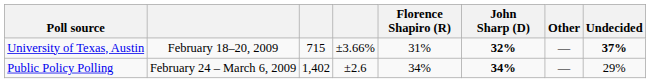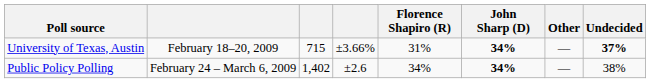 <table class="wikitable" style="text-align:center">
 <tr valign=bottom>
 <th>Poll source</th>
 <th></th>
 <th></th>
 <th></th>
 <th style="width:100px;">Florence<br>Shapiro (R)</th>
 <th style="width:100px;">John<br>Sharp (D)</th>
 <th>Other</th>
 <th>Undecided</th>
 </tr>
 <tr>
 <td align=left><a href='#'>University of Texas, Austin</a></td>
 <td>February 18–20, 2009</td>
 <td>715</td>
 <td>±3.66%</td>
 <td>31%</td>
-<td><strong>32%</strong></td>
+<td><strong>34%</strong></td>
 <td>—</td>
 <td><strong>37%</strong></td>
 </tr>
 <tr>
 <td align=left><a href='#'>Public Policy Polling</a></td>
 <td>February 24 – March 6, 2009</td>
 <td>1,402</td>
 <td>±2.6</td>
 <td>34%</td>
 <td><strong>34%</strong></td>
 <td>—</td>
-<td>29%</td>
+<td>38%</td>
 </tr>
 </table>
